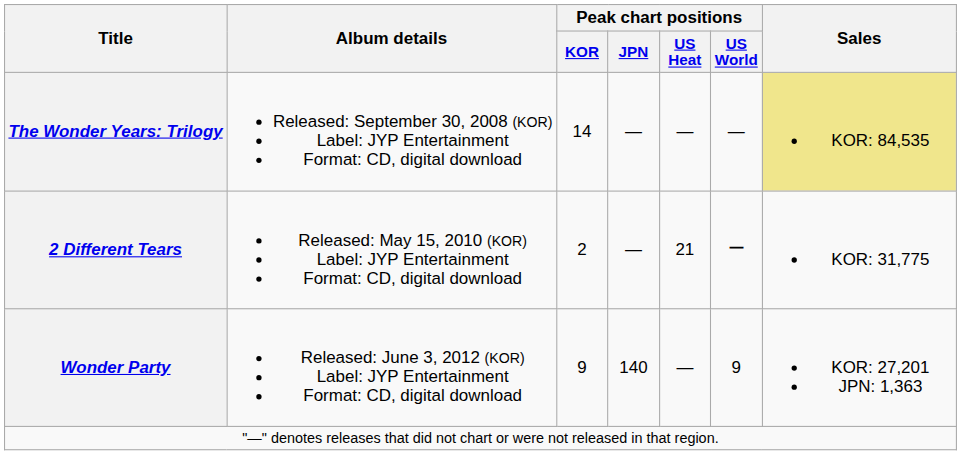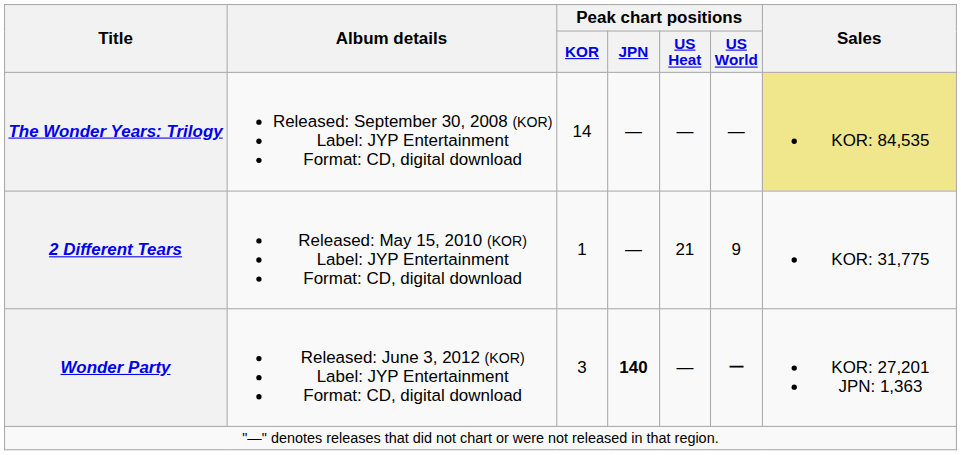 <table class="wikitable plainrowheaders" style="text-align:center;">
 <tr>
 <th scope="col" rowspan="2">Title</th>
 <th scope="col" rowspan="2">Album details</th>
 <th scope="col" colspan="4">Peak chart positions</th>
 <th scope="col" rowspan="2" style="width:11em;">Sales</th>
 </tr>
 <tr>
 <th scope="col" style="width:2.9em;font-size:90%;"><a href='#'>KOR</a><br></th>
 <th scope="col" style="width:2.9em;font-size:90%;"><a href='#'>JPN</a><br></th>
 <th scope="col" style="width:2.9em;font-size:90%;"><a href='#'>US<br>Heat</a><br></th>
 <th scope="col" style="width:2.9em;font-size:90%;"><a href='#'>US<br>World</a><br></th>
 </tr>
 <tr>
 <th scope="row"><em><a href='#'>The Wonder Years: Trilogy</a></em></th>
 <td><br><ul><li>Released: September 30, 2008 <small>(KOR)</small></li><li>Label: JYP Entertainment</li><li>Format: CD, digital download</li></ul></td>
 <td>14</td>
 <td>—</td>
 <td>—</td>
 <td>—</td>
 <td style="background: khaki;"><br><ul><li>KOR: 84,535</li></ul></td>
 </tr>
 <tr>
 <th scope="row"><em><a href='#'>2 Different Tears</a></em></th>
 <td><br><ul><li>Released: May 15, 2010 <small>(KOR)</small></li><li>Label: JYP Entertainment</li><li>Format: CD, digital download</li></ul></td>
-<td>2</td>
+<td>1</td>
 <td>—</td>
 <td>21</td>
-<td>ー</td>
+<td>9</td>
 <td><br><ul><li>KOR: 31,775</li></ul></td>
 </tr>
 <tr>
 <th scope="row"><em><a href='#'>Wonder Party</a></em></th>
 <td><br><ul><li>Released: June 3, 2012 <small>(KOR)</small></li><li>Label: JYP Entertainment</li><li>Format: CD, digital download</li></ul></td>
-<td>9</td>
-<td>140</td>
+<td>3</td>
+<td><strong>140</strong></td>
 <td>—</td>
-<td>9</td>
+<td>ー</td>
 <td><br><ul><li>KOR: 27,201</li><li>JPN: 1,363</li></ul></td>
 </tr>
 <tr>
 <td colspan="9" style="font-size: 85%">"—" denotes releases that did not chart or were not released in that region.</td>
 </tr>
 </table>
